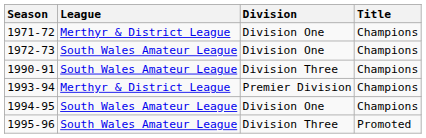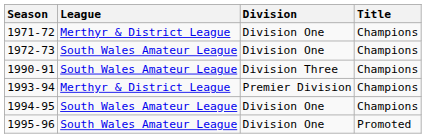 <table class="wikitable">
 <tr>
 <th style="text-align:left">Season</th>
 <th style="text-align:left">League</th>
 <th style="text-align:left">Division</th>
 <th style="text-align:left">Title</th>
 </tr>
 <tr>
 <td style="text-align:left">1971-72</td>
 <td style="text-align:left"><a href='#'>Merthyr & District League</a></td>
 <td style="text-align:left">Division One</td>
 <td style="text-align:left">Champions</td>
 </tr>
 <tr>
 <td style="text-align:left">1972-73</td>
 <td style="text-align:left"><a href='#'>South Wales Amateur League</a></td>
 <td style="text-align:left">Division One</td>
 <td style="text-align:left">Champions</td>
 </tr>
 <tr>
 <td style="text-align:left">1990-91</td>
 <td style="text-align:left"><a href='#'>South Wales Amateur League</a></td>
 <td style="text-align:left">Division Three</td>
 <td style="text-align:left">Champions</td>
 </tr>
 <tr>
 <td style="text-align:left">1993-94</td>
 <td style="text-align:left"><a href='#'>Merthyr & District League</a></td>
 <td style="text-align:left">Premier Division</td>
 <td style="text-align:left">Champions</td>
 </tr>
 <tr>
 <td style="text-align:left">1994-95</td>
 <td style="text-align:left"><a href='#'>South Wales Amateur League</a></td>
 <td style="text-align:left">Division One</td>
 <td style="text-align:left">Champions</td>
 </tr>
 <tr>
 <td style="text-align:left">1995-96</td>
 <td style="text-align:left"><a href='#'>South Wales Amateur League</a></td>
-<td style="text-align:left">Division Three</td>
+<td style="text-align:left">Division One</td>
 <td style="text-align:left">Promoted</td>
 </tr>
 </table>
